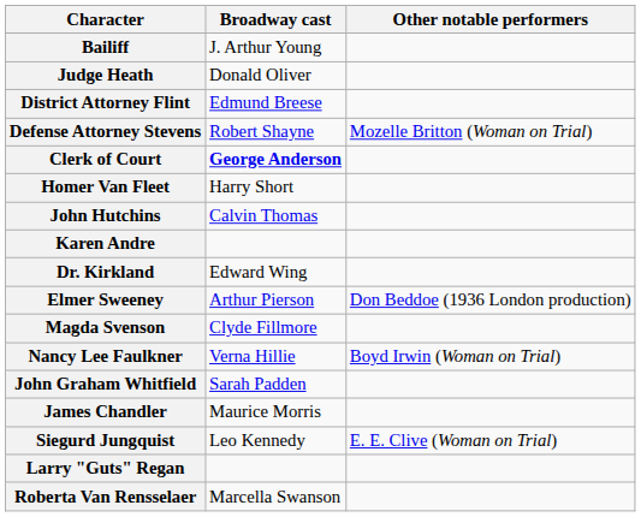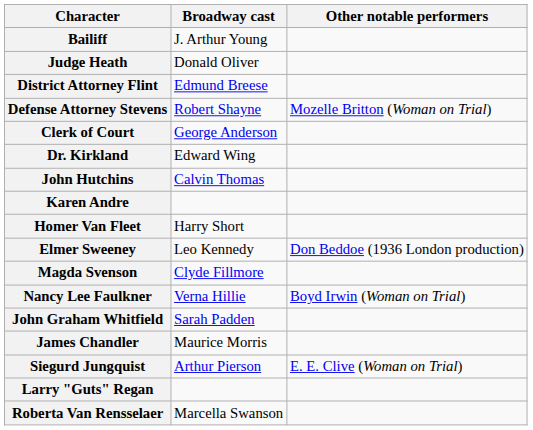 <table class="wikitable plainrowheaders">
 <tr>
 <th scope="col">Character</th>
 <th scope="col">Broadway cast</th>
 <th scope="col">Other notable performers</th>
 </tr>
 <tr>
 <th scope="row">Bailiff</th>
 <td>J. Arthur Young</td>
 <td></td>
 </tr>
 <tr>
 <th scope="row">Judge Heath</th>
 <td>Donald Oliver</td>
 <td></td>
 </tr>
 <tr>
 <th scope="row">District Attorney Flint</th>
 <td><a href='#'>Edmund Breese</a></td>
 <td></td>
 </tr>
 <tr>
 <th scope="row">Defense Attorney Stevens</th>
 <td><a href='#'>Robert Shayne</a></td>
 <td><a href='#'>Mozelle Britton</a> (<em>Woman on Trial</em>)</td>
 </tr>
 <tr>
 <th scope="row">Clerk of Court</th>
-<td><strong><a href='#'>George Anderson</a></strong></td>
+<td><a href='#'>George Anderson</a></td>
 <td></td>
 </tr>
 <tr>
-<th scope="row">Homer Van Fleet</th>
-<td>Harry Short</td>
+<th scope="row">Dr. Kirkland</th>
+<td>Edward Wing</td>
 <td></td>
 </tr>
 <tr>
 <th scope="row">John Hutchins</th>
 <td><a href='#'>Calvin Thomas</a></td>
 <td></td>
 </tr>
 <tr>
 <th scope="row">Karen Andre</th>
 <td></td>
 <td></td>
 </tr>
 <tr>
-<th scope="row">Dr. Kirkland</th>
-<td>Edward Wing</td>
+<th scope="row">Homer Van Fleet</th>
+<td>Harry Short</td>
 <td></td>
 </tr>
 <tr>
 <th scope="row">Elmer Sweeney</th>
-<td><a href='#'>Arthur Pierson</a></td>
+<td>Leo Kennedy</td>
 <td><a href='#'>Don Beddoe</a> (1936 London production)</td>
 </tr>
 <tr>
 <th scope="row">Magda Svenson</th>
 <td><a href='#'>Clyde Fillmore</a></td>
 <td></td>
 </tr>
 <tr>
 <th scope="row">Nancy Lee Faulkner</th>
 <td><a href='#'>Verna Hillie</a></td>
 <td><a href='#'>Boyd Irwin</a> (<em>Woman on Trial</em>)</td>
 </tr>
 <tr>
 <th scope="row">John Graham Whitfield</th>
 <td><a href='#'>Sarah Padden</a></td>
 <td></td>
 </tr>
 <tr>
 <th scope="row">James Chandler</th>
 <td>Maurice Morris</td>
 <td></td>
 </tr>
 <tr>
 <th scope="row">Siegurd Jungquist</th>
-<td>Leo Kennedy</td>
+<td><a href='#'>Arthur Pierson</a></td>
 <td><a href='#'>E. E. Clive</a> (<em>Woman on Trial</em>)</td>
 </tr>
 <tr>
 <th scope="row">Larry "Guts" Regan</th>
 <td></td>
 <td></td>
 </tr>
 <tr>
 <th scope="row">Roberta Van Rensselaer</th>
 <td>Marcella Swanson</td>
 <td></td>
 </tr>
 </table>
